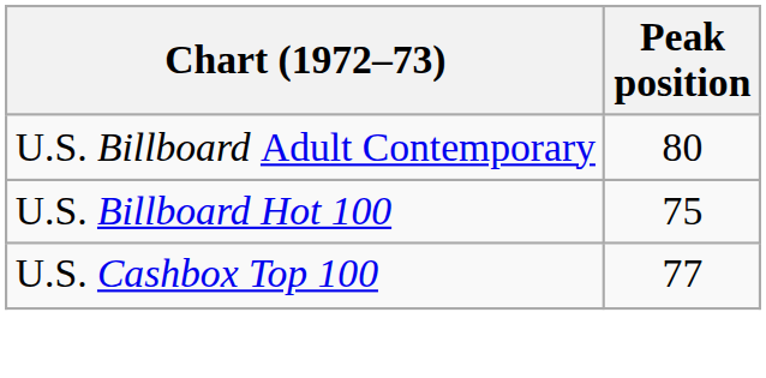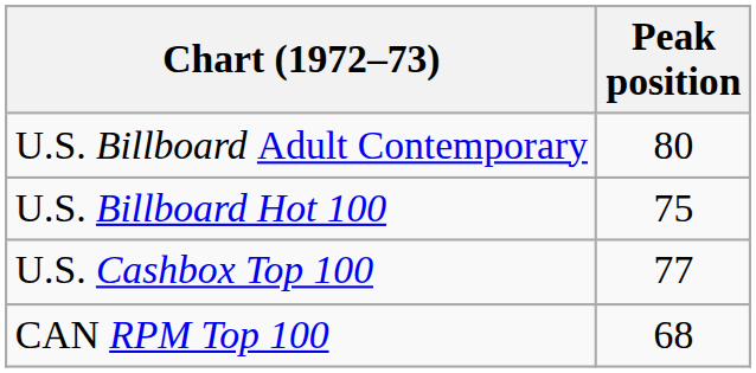 <table class="wikitable">
 <tr>
 <th align="left">Chart (1972–73)</th>
 <th align="left">Peak<br>position</th>
 </tr>
 <tr>
 <td>U.S. <em>Billboard </em> <a href='#'>Adult Contemporary</a></td>
 <td style="text-align:center;">80</td>
 </tr>
 <tr>
 <td>U.S. <em><a href='#'>Billboard Hot 100</a></em> </td>
 <td style="text-align:center;">75</td>
 </tr>
 <tr>
 <td>U.S. <em><a href='#'>Cashbox Top 100</a></em> </td>
 <td style="text-align:center;">77</td>
 </tr>
+<tr>
+<td>CAN <em><a href='#'>RPM Top 100</a></em> </td>
+<td style="text-align:center;">68</td>
+</tr>
 </table>
